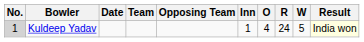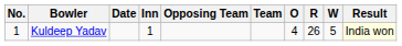 <table class="wikitable sortable">
 <tr align=center>
 <th>No.</th>
 <th>Bowler</th>
 <th>Date</th>
+<th scope="col" style="width:20px;">Inn</th>
+<th>Opposing Team</th>
 <th>Team</th>
-<th>Opposing Team</th>
-<th scope="col" style="width:20px;">Inn</th>
 <th scope="col" style="width:20px;">O</th>
 <th scope="col" style="width:20px;">R</th>
 <th scope="col" style="width:20px;">W</th>
 <th>Result</th>
 </tr>
 <tr align=center>
-<td style="background: lightgrey;">1</td>
+<td>1</td>
 <td><a href='#'>Kuldeep Yadav</a></td>
 <td></td>
+<td>1</td>
 <td></td>
 <td></td>
-<td>1</td>
 <td>4</td>
-<td>24</td>
+<td>26</td>
 <td>5</td>
 <td style="background: lightyellow;">India won</td>
 </tr>
 </table>
